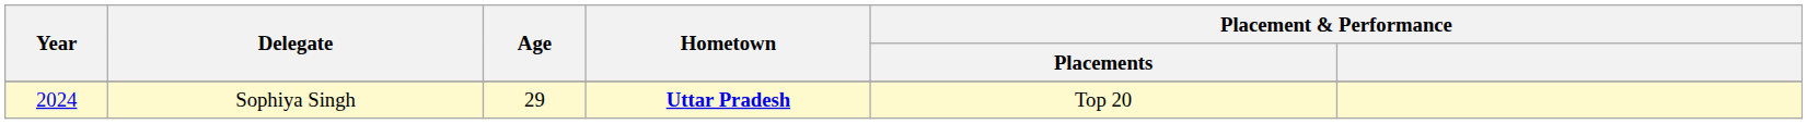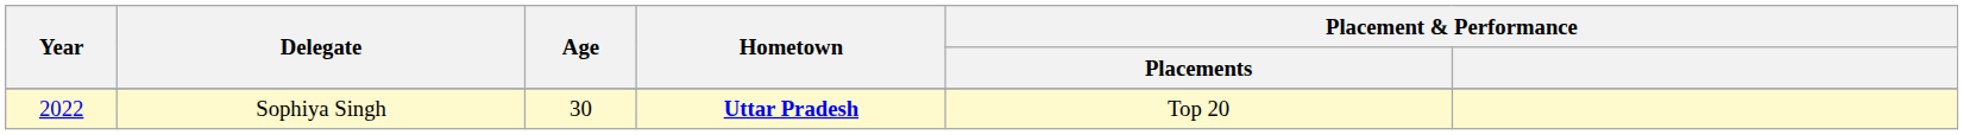 <table class="wikitable" style="text-align:center; line-height:20px; font-size:90%; width:100%;">
 <tr>
 <th rowspan="2"  width=50px>Year</th>
 <th rowspan="2"  width=200px>Delegate</th>
 <th rowspan="2"  width=50px>Age</th>
 <th rowspan="2"  width=150px>Hometown</th>
 <th colspan="2"  width=100px>Placement & Performance</th>
 </tr>
 <tr>
 <th width=250px>Placements</th>
 <th width=250px></th>
 </tr>
 <tr>
 </tr>
 <tr style="background:#FFFACD;">
-<td> <a href='#'>2024</a></td>
+<td> <a href='#'>2022</a></td>
 <td>Sophiya Singh</td>
-<td>29</td>
+<td>30</td>
 <td><strong><a href='#'>Uttar Pradesh</a></strong></td>
 <td>Top 20</td>
 <td style="background:;"></td>
 </tr>
 </table>
